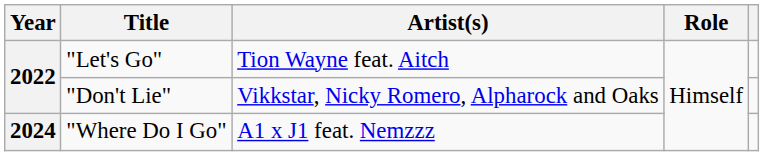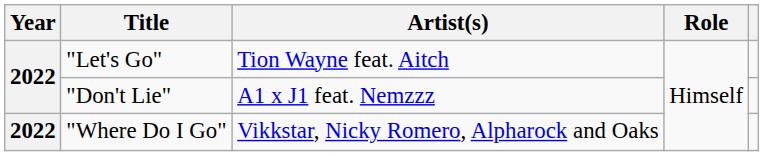 <table class="wikitable plainrowheaders" style="margin-right: 0;">
 <tr>
 <th scope="col">Year</th>
 <th scope="col">Title</th>
 <th scope="col">Artist(s)</th>
 <th scope="col">Role</th>
 <th scope="col" class="unsortable"></th>
 </tr>
 <tr>
 <th rowspan="2" scope="row">2022</th>
 <td>"Let's Go"</td>
 <td><a href='#'>Tion Wayne</a> feat. <a href='#'>Aitch</a></td>
 <td rowspan="3">Himself</td>
 <td align="center"></td>
 </tr>
 <tr>
 <td>"Don't Lie"</td>
+<td><a href='#'>A1 x J1</a> feat. <a href='#'>Nemzzz</a></td>
+<td style="text-align:center;"></td>
+</tr>
+<tr>
+<th scope="row">2022</th>
+<td>"Where Do I Go"</td>
 <td><a href='#'>Vikkstar</a>, <a href='#'>Nicky Romero</a>, <a href='#'>Alpharock</a> and Oaks</td>
 <td style="text-align:center;"></td>
 </tr>
-<tr>
-<th scope="row">2024</th>
-<td>"Where Do I Go"</td>
-<td><a href='#'>A1 x J1</a> feat. <a href='#'>Nemzzz</a></td>
-<td style="text-align:center;"></td>
-</tr>
 </table>
